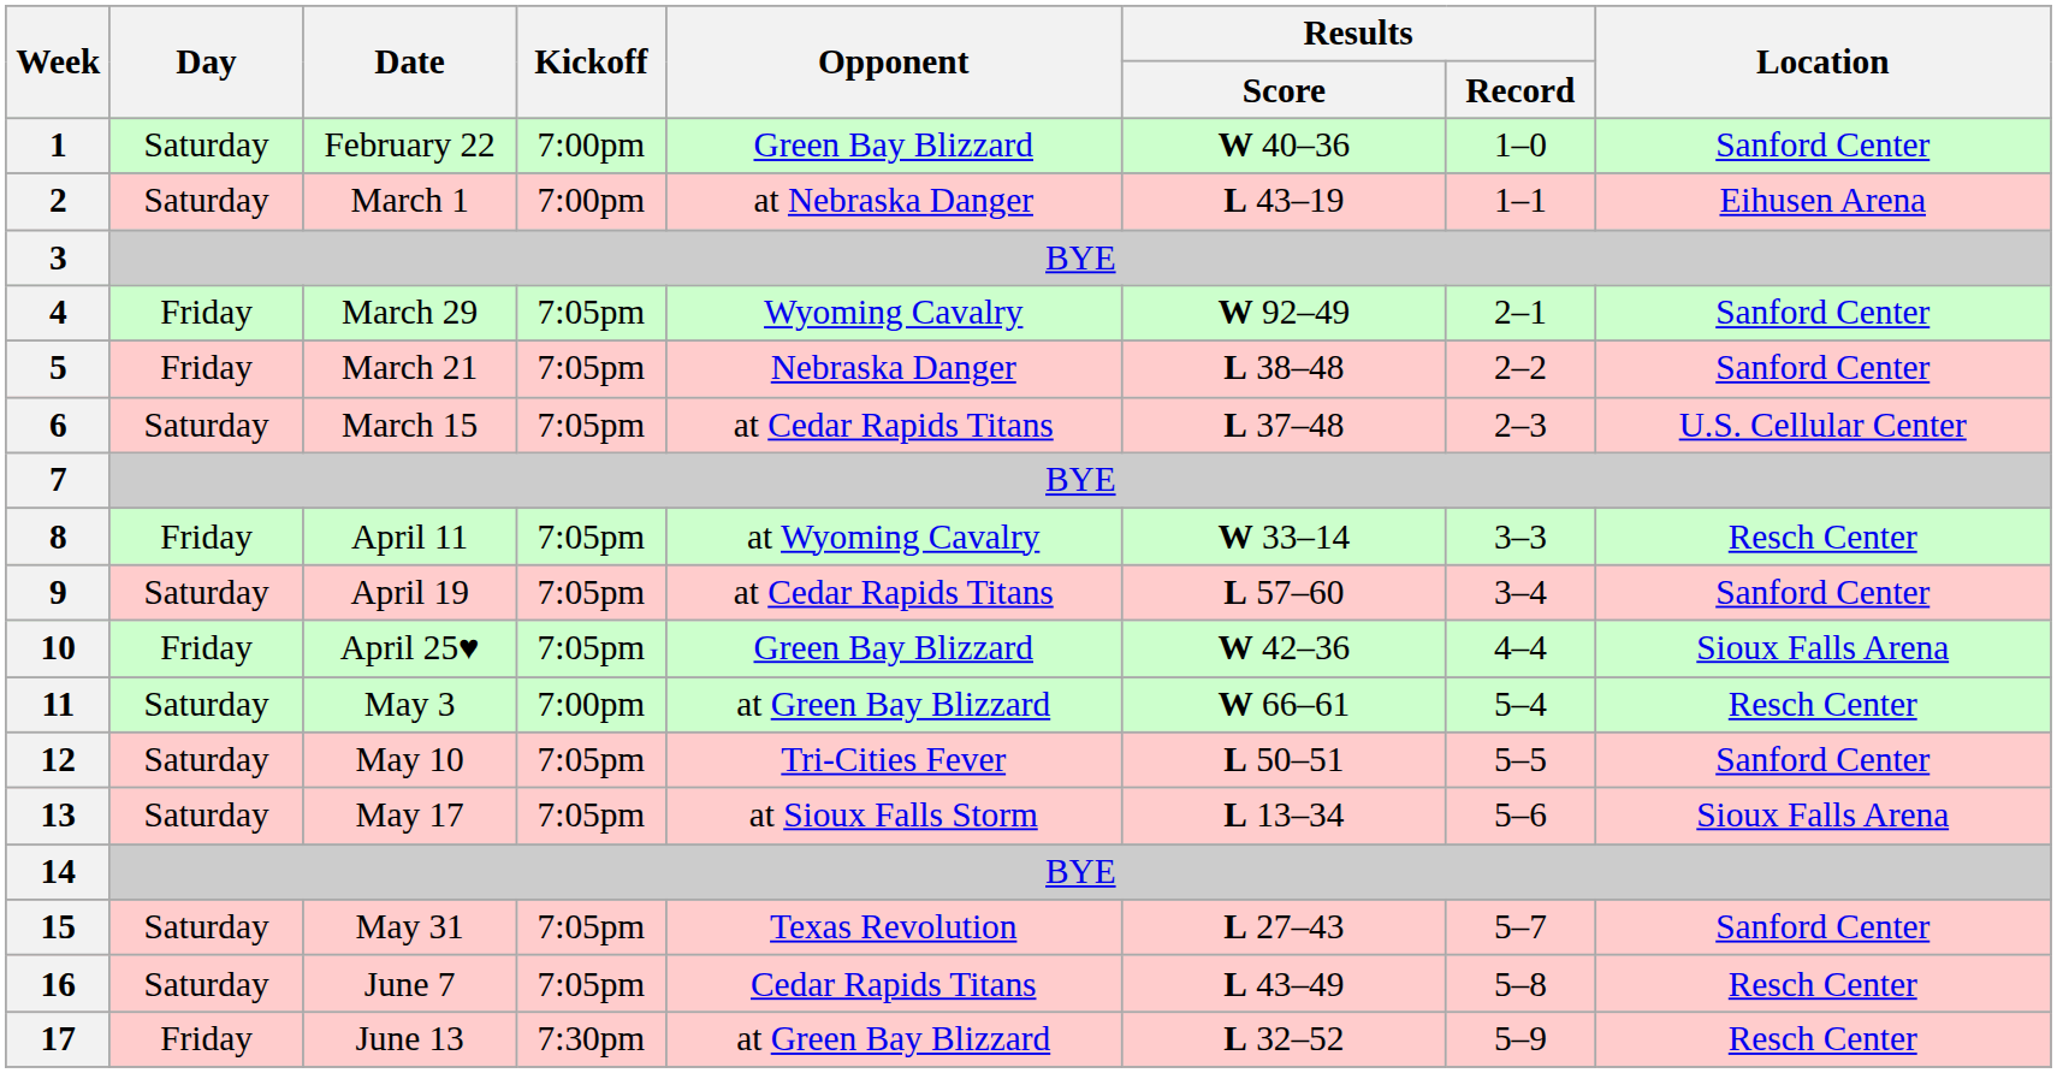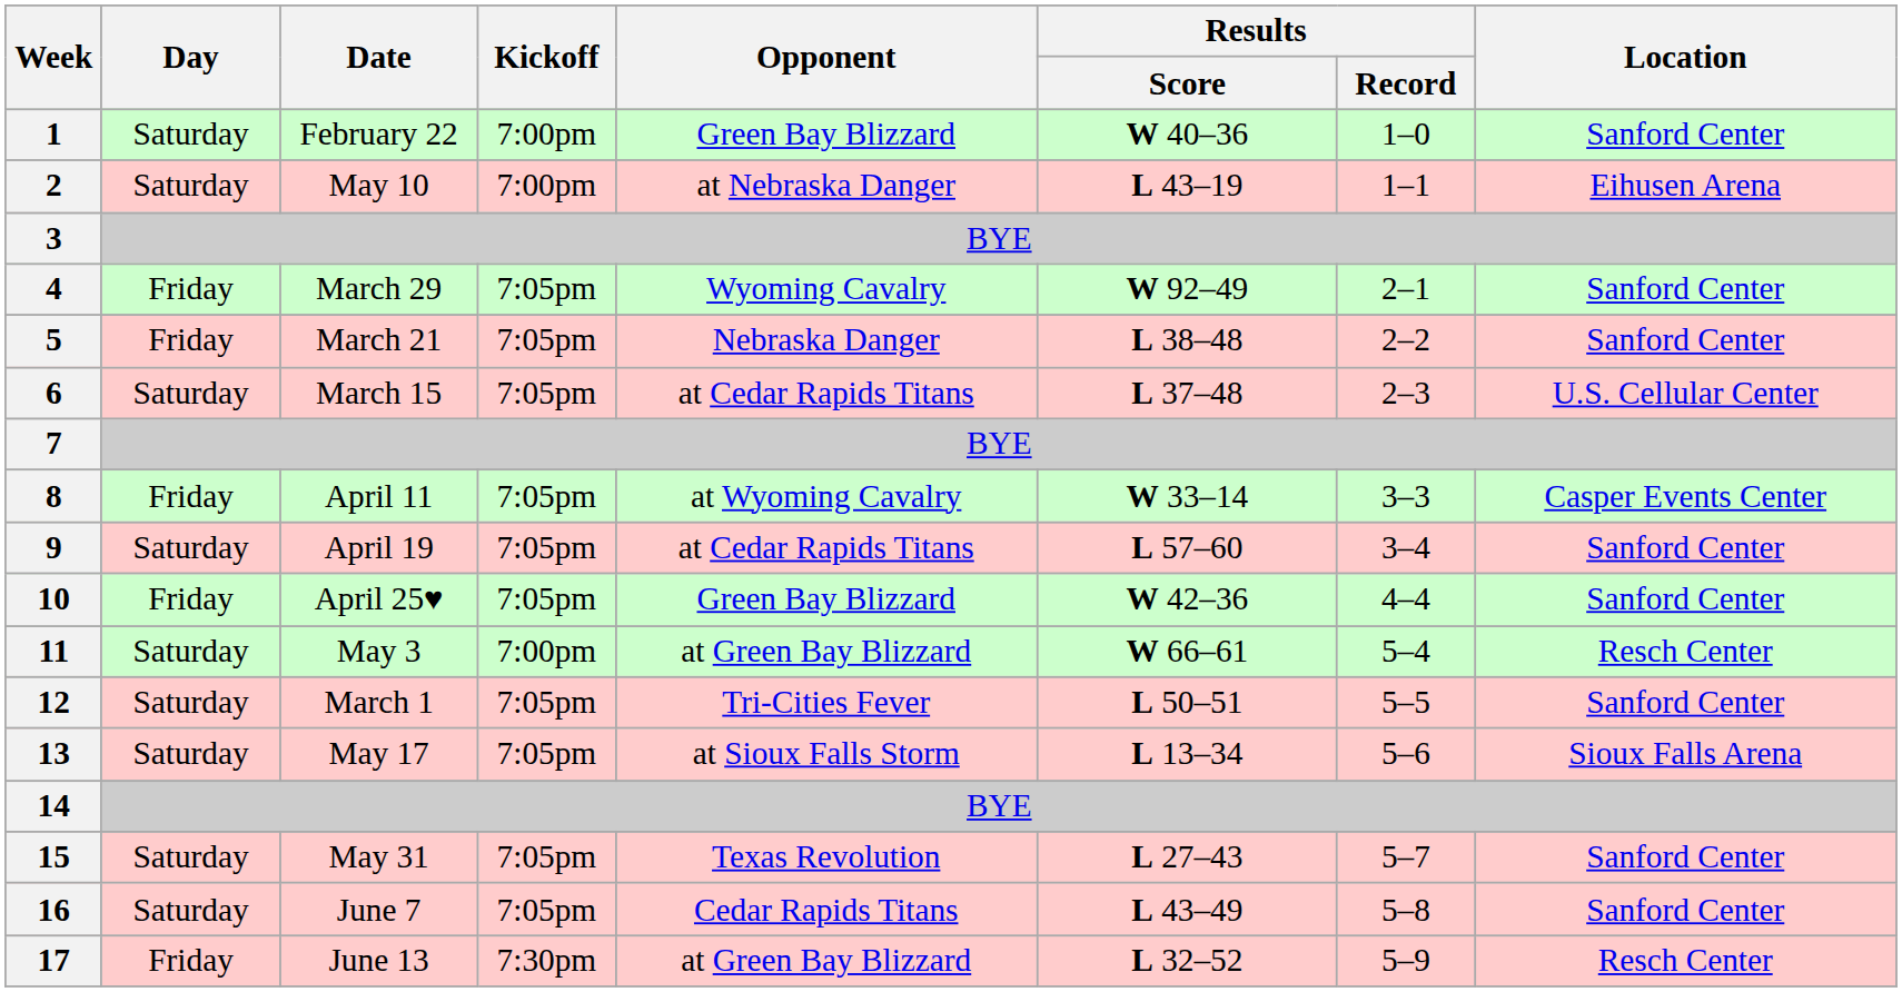 <table class="wikitable">
 <tr>
 <th rowspan="2" width="40">Week</th>
 <th rowspan="2" width="80">Day</th>
 <th rowspan="2" width="90">Date</th>
 <th rowspan="2" width="60">Kickoff</th>
 <th rowspan="2" width="200">Opponent</th>
 <th colspan="2" width="200">Results</th>
 <th rowspan="2" width="200">Location</th>
 </tr>
 <tr>
 <th width="140">Score</th>
 <th width="60">Record</th>
 </tr>
 <tr align="center" bgcolor="#CCFFCC">
 <th>1</th>
 <td>Saturday</td>
 <td>February 22</td>
 <td>7:00pm</td>
 <td><a href='#'>Green Bay Blizzard</a></td>
 <td><strong>W</strong> 40–36</td>
 <td>1–0</td>
 <td><a href='#'>Sanford Center</a></td>
 </tr>
 <tr align="center" bgcolor="#FFCCCC">
 <th>2</th>
 <td>Saturday</td>
-<td>March 1</td>
+<td>May 10</td>
 <td>7:00pm</td>
 <td>at <a href='#'>Nebraska Danger</a></td>
 <td><strong>L</strong> 43–19</td>
 <td>1–1</td>
 <td><a href='#'>Eihusen Arena</a></td>
 </tr>
 <tr align="center" bgcolor="#CCCCCC">
 <th>3</th>
 <td colSpan=7><a href='#'>BYE</a></td>
 </tr>
 <tr align="center" bgcolor="#CCFFCC">
 <th>4</th>
 <td>Friday</td>
 <td>March 29</td>
 <td>7:05pm</td>
 <td><a href='#'>Wyoming Cavalry</a></td>
 <td><strong>W</strong> 92–49</td>
 <td>2–1</td>
 <td><a href='#'>Sanford Center</a></td>
 </tr>
 <tr align="center" bgcolor="#FFCCCC">
 <th>5</th>
 <td>Friday</td>
 <td>March 21</td>
 <td>7:05pm</td>
 <td><a href='#'>Nebraska Danger</a></td>
 <td><strong>L</strong> 38–48</td>
 <td>2–2</td>
 <td><a href='#'>Sanford Center</a></td>
 </tr>
 <tr align="center" bgcolor="#FFCCCC">
 <th>6</th>
 <td>Saturday</td>
 <td>March 15</td>
 <td>7:05pm</td>
 <td>at <a href='#'>Cedar Rapids Titans</a></td>
 <td><strong>L</strong> 37–48</td>
 <td>2–3</td>
 <td><a href='#'>U.S. Cellular Center</a></td>
 </tr>
 <tr align="center" bgcolor="#CCCCCC">
 <th>7</th>
 <td colSpan=7><a href='#'>BYE</a></td>
 </tr>
 <tr align="center" bgcolor="#CCFFCC">
 <th>8</th>
 <td>Friday</td>
 <td>April 11</td>
 <td>7:05pm</td>
 <td>at <a href='#'>Wyoming Cavalry</a></td>
 <td><strong>W</strong> 33–14</td>
 <td>3–3</td>
-<td><a href='#'>Resch Center</a></td>
+<td><a href='#'>Casper Events Center</a></td>
 </tr>
 <tr align="center" bgcolor="#FFCCCC">
 <th>9</th>
 <td>Saturday</td>
 <td>April 19</td>
 <td>7:05pm</td>
 <td>at <a href='#'>Cedar Rapids Titans</a></td>
 <td><strong>L</strong> 57–60</td>
 <td>3–4</td>
 <td><a href='#'>Sanford Center</a></td>
 </tr>
 <tr align="center" bgcolor="#CCFFCC">
 <th>10</th>
 <td>Friday</td>
 <td>April 25♥</td>
 <td>7:05pm</td>
 <td><a href='#'>Green Bay Blizzard</a></td>
 <td><strong>W</strong> 42–36</td>
 <td>4–4</td>
-<td><a href='#'>Sioux Falls Arena</a></td>
+<td><a href='#'>Sanford Center</a></td>
 </tr>
 <tr align="center" bgcolor="#CCFFCC">
 <th>11</th>
 <td>Saturday</td>
 <td>May 3</td>
 <td>7:00pm</td>
 <td>at <a href='#'>Green Bay Blizzard</a></td>
 <td><strong>W</strong> 66–61</td>
 <td>5–4</td>
 <td><a href='#'>Resch Center</a></td>
 </tr>
 <tr align="center" bgcolor="#FFCCCC">
 <th>12</th>
 <td>Saturday</td>
-<td>May 10</td>
+<td>March 1</td>
 <td>7:05pm</td>
 <td><a href='#'>Tri-Cities Fever</a></td>
 <td><strong>L</strong> 50–51</td>
 <td>5–5</td>
 <td><a href='#'>Sanford Center</a></td>
 </tr>
 <tr align="center" bgcolor="#FFCCCC">
 <th>13</th>
 <td>Saturday</td>
 <td>May 17</td>
 <td>7:05pm</td>
 <td>at <a href='#'>Sioux Falls Storm</a></td>
 <td><strong>L</strong> 13–34</td>
 <td>5–6</td>
 <td><a href='#'>Sioux Falls Arena</a></td>
 </tr>
 <tr align="center" bgcolor="#CCCCCC">
 <th>14</th>
 <td colSpan=7><a href='#'>BYE</a></td>
 </tr>
 <tr align="center" bgcolor="#FFCCCC">
 <th>15</th>
 <td>Saturday</td>
 <td>May 31</td>
 <td>7:05pm</td>
 <td><a href='#'>Texas Revolution</a></td>
 <td><strong>L</strong> 27–43</td>
 <td>5–7</td>
 <td><a href='#'>Sanford Center</a></td>
 </tr>
 <tr align="center" bgcolor="#FFCCCC">
 <th>16</th>
 <td>Saturday</td>
 <td>June 7</td>
 <td>7:05pm</td>
 <td><a href='#'>Cedar Rapids Titans</a></td>
 <td><strong>L</strong> 43–49</td>
 <td>5–8</td>
-<td><a href='#'>Resch Center</a></td>
+<td><a href='#'>Sanford Center</a></td>
 </tr>
 <tr align="center" bgcolor="#FFCCCC">
 <th>17</th>
 <td>Friday</td>
 <td>June 13</td>
 <td>7:30pm</td>
 <td>at <a href='#'>Green Bay Blizzard</a></td>
 <td><strong>L</strong> 32–52</td>
 <td>5–9</td>
 <td><a href='#'>Resch Center</a></td>
 </tr>
 </table>
